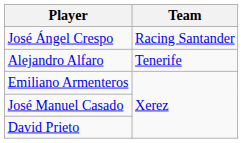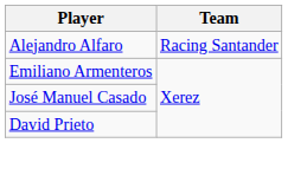 <table class="wikitable">
 <tr>
 <th>Player</th>
 <th>Team</th>
 </tr>
 <tr>
-<td> <a href='#'>José Ángel Crespo</a></td>
+<td> <a href='#'>Alejandro Alfaro</a></td>
 <td> <a href='#'>Racing Santander</a></td>
-</tr>
-<tr>
-<td> <a href='#'>Alejandro Alfaro</a></td>
-<td> <a href='#'>Tenerife</a></td>
 </tr>
 <tr>
 <td> <a href='#'>Emiliano Armenteros</a></td>
 <td rowspan="3"> <a href='#'>Xerez</a></td>
 </tr>
 <tr>
 <td> <a href='#'>José Manuel Casado</a></td>
 </tr>
 <tr>
 <td> <a href='#'>David Prieto</a></td>
 </tr>
 </table>
